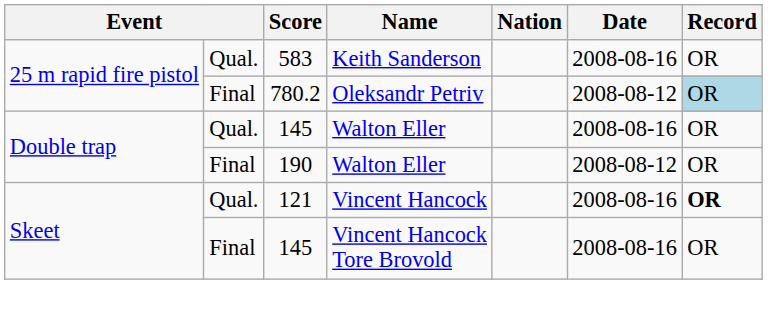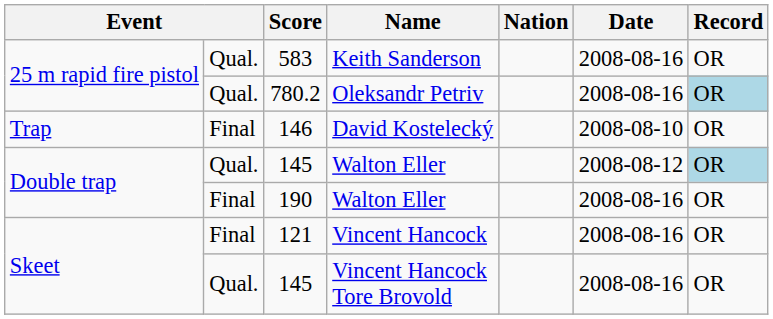 <table class="wikitable">
 <tr>
 <th colspan=2>Event</th>
 <th>Score</th>
 <th>Name</th>
 <th>Nation</th>
 <th>Date</th>
 <th>Record</th>
 </tr>
 <tr>
 <td rowspan=2><a href='#'>25 m rapid fire pistol</a></td>
 <td>Qual.</td>
 <td align=center>583</td>
 <td><a href='#'>Keith Sanderson</a></td>
 <td></td>
 <td>2008-08-16</td>
 <td>OR</td>
 </tr>
 <tr>
-<td>Final</td>
+<td>Qual.</td>
 <td align=center>780.2</td>
 <td><a href='#'>Oleksandr Petriv</a></td>
 <td></td>
-<td>2008-08-12</td>
+<td>2008-08-16</td>
 <td style="background: lightblue;">OR</td>
+</tr>
+<tr>
+<td><a href='#'>Trap</a></td>
+<td>Final</td>
+<td align=center>146</td>
+<td><a href='#'>David Kostelecký</a></td>
+<td></td>
+<td>2008-08-10</td>
+<td>OR</td>
 </tr>
 <tr>
 <td rowspan=2><a href='#'>Double trap</a></td>
 <td>Qual.</td>
 <td align=center>145</td>
 <td><a href='#'>Walton Eller</a></td>
 <td></td>
-<td>2008-08-16</td>
-<td>OR</td>
+<td>2008-08-12</td>
+<td style="background: lightblue;">OR</td>
 </tr>
 <tr>
 <td>Final</td>
 <td align=center>190</td>
 <td><a href='#'>Walton Eller</a></td>
 <td></td>
-<td>2008-08-12</td>
+<td>2008-08-16</td>
 <td>OR</td>
 </tr>
 <tr>
 <td rowspan=2><a href='#'>Skeet</a></td>
-<td>Qual.</td>
+<td>Final</td>
 <td align=center>121</td>
 <td><a href='#'>Vincent Hancock</a></td>
 <td></td>
 <td>2008-08-16</td>
-<td><strong>OR</strong></td>
+<td>OR</td>
 </tr>
 <tr>
-<td>Final</td>
+<td>Qual.</td>
 <td align=center>145</td>
 <td><a href='#'>Vincent Hancock</a><br><a href='#'>Tore Brovold</a></td>
 <td><br></td>
 <td>2008-08-16</td>
 <td>OR</td>
 </tr>
 </table>
